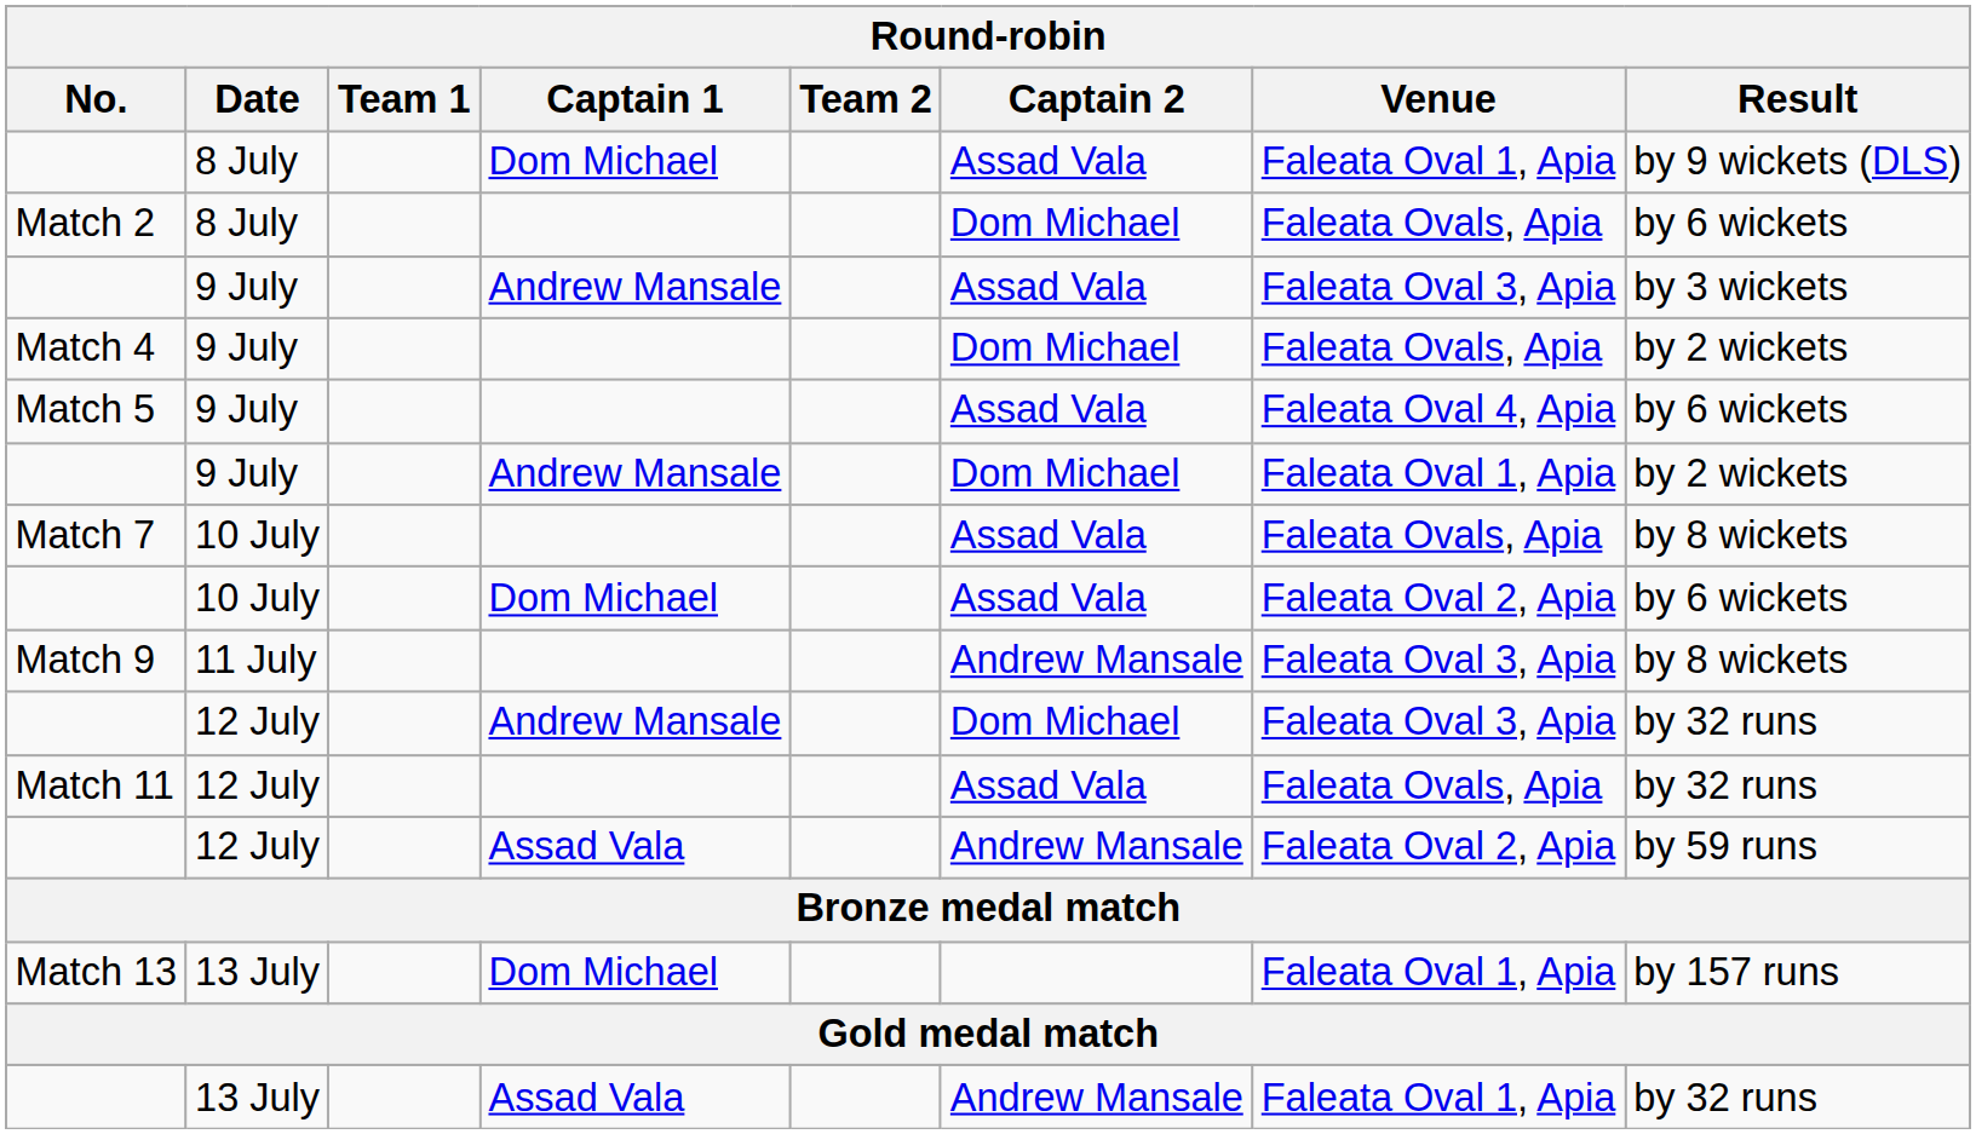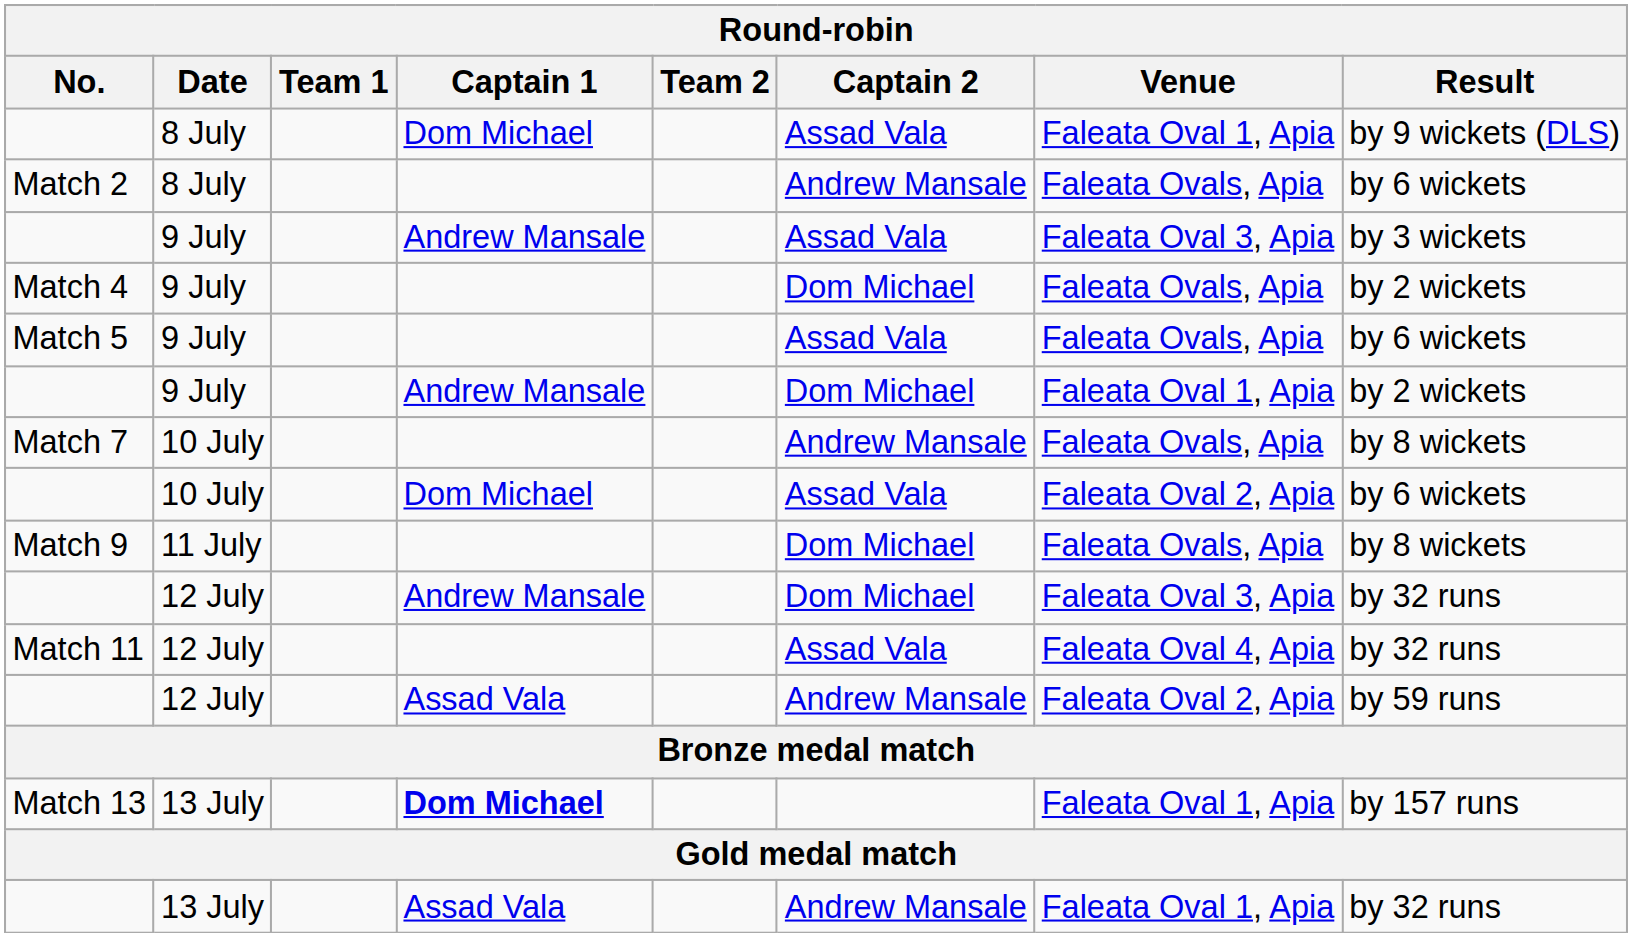 <table class="wikitable">
 <tr>
 <th colspan="8">Round-robin</th>
 </tr>
 <tr>
 <th>No.</th>
 <th>Date</th>
 <th>Team 1</th>
 <th>Captain 1</th>
 <th>Team 2</th>
 <th>Captain 2</th>
 <th>Venue</th>
 <th>Result</th>
 </tr>
 <tr>
 <td></td>
 <td>8 July</td>
 <td></td>
 <td><a href='#'>Dom Michael</a></td>
 <td></td>
 <td><a href='#'>Assad Vala</a></td>
 <td><a href='#'>Faleata Oval 1</a>, <a href='#'>Apia</a></td>
 <td> by 9 wickets (<a href='#'>DLS</a>)</td>
 </tr>
 <tr>
 <td>Match 2</td>
 <td>8 July</td>
 <td></td>
 <td></td>
 <td></td>
-<td><a href='#'>Dom Michael</a></td>
+<td><a href='#'>Andrew Mansale</a></td>
 <td><a href='#'>Faleata Ovals</a>, <a href='#'>Apia</a></td>
 <td> by 6 wickets</td>
 </tr>
 <tr>
 <td></td>
 <td>9 July</td>
 <td></td>
 <td><a href='#'>Andrew Mansale</a></td>
 <td></td>
 <td><a href='#'>Assad Vala</a></td>
 <td><a href='#'>Faleata Oval 3</a>, <a href='#'>Apia</a></td>
 <td> by 3 wickets</td>
 </tr>
 <tr>
 <td>Match 4</td>
 <td>9 July</td>
 <td></td>
 <td></td>
 <td></td>
 <td><a href='#'>Dom Michael</a></td>
 <td><a href='#'>Faleata Ovals</a>, <a href='#'>Apia</a></td>
 <td> by 2 wickets</td>
 </tr>
 <tr>
 <td>Match 5</td>
 <td>9 July</td>
 <td></td>
 <td></td>
 <td></td>
 <td><a href='#'>Assad Vala</a></td>
-<td><a href='#'>Faleata Oval 4</a>, <a href='#'>Apia</a></td>
+<td><a href='#'>Faleata Ovals</a>, <a href='#'>Apia</a></td>
 <td> by 6 wickets</td>
 </tr>
 <tr>
 <td></td>
 <td>9 July</td>
 <td></td>
 <td><a href='#'>Andrew Mansale</a></td>
 <td></td>
 <td><a href='#'>Dom Michael</a></td>
 <td><a href='#'>Faleata Oval 1</a>, <a href='#'>Apia</a></td>
 <td> by 2 wickets</td>
 </tr>
 <tr>
 <td>Match 7</td>
 <td>10 July</td>
 <td></td>
 <td></td>
 <td></td>
-<td><a href='#'>Assad Vala</a></td>
+<td><a href='#'>Andrew Mansale</a></td>
 <td><a href='#'>Faleata Ovals</a>, <a href='#'>Apia</a></td>
 <td> by 8 wickets</td>
 </tr>
 <tr>
 <td></td>
 <td>10 July</td>
 <td></td>
 <td><a href='#'>Dom Michael</a></td>
 <td></td>
 <td><a href='#'>Assad Vala</a></td>
 <td><a href='#'>Faleata Oval 2</a>, <a href='#'>Apia</a></td>
 <td> by 6 wickets</td>
 </tr>
 <tr>
 <td>Match 9</td>
 <td>11 July</td>
 <td></td>
 <td></td>
 <td></td>
-<td><a href='#'>Andrew Mansale</a></td>
-<td><a href='#'>Faleata Oval 3</a>, <a href='#'>Apia</a></td>
+<td><a href='#'>Dom Michael</a></td>
+<td><a href='#'>Faleata Ovals</a>, <a href='#'>Apia</a></td>
 <td> by 8 wickets</td>
 </tr>
 <tr>
 <td></td>
 <td>12 July</td>
 <td></td>
 <td><a href='#'>Andrew Mansale</a></td>
 <td></td>
 <td><a href='#'>Dom Michael</a></td>
 <td><a href='#'>Faleata Oval 3</a>, <a href='#'>Apia</a></td>
 <td> by 32 runs</td>
 </tr>
 <tr>
 <td>Match 11</td>
 <td>12 July</td>
 <td></td>
 <td></td>
 <td></td>
 <td><a href='#'>Assad Vala</a></td>
-<td><a href='#'>Faleata Ovals</a>, <a href='#'>Apia</a></td>
+<td><a href='#'>Faleata Oval 4</a>, <a href='#'>Apia</a></td>
 <td> by 32 runs</td>
 </tr>
 <tr>
 <td></td>
 <td>12 July</td>
 <td></td>
 <td><a href='#'>Assad Vala</a></td>
 <td></td>
 <td><a href='#'>Andrew Mansale</a></td>
 <td><a href='#'>Faleata Oval 2</a>, <a href='#'>Apia</a></td>
 <td> by 59 runs</td>
 </tr>
 <tr>
 <th colspan="8">Bronze medal match</th>
 </tr>
 <tr>
 <td>Match 13</td>
 <td>13 July</td>
 <td></td>
-<td><a href='#'>Dom Michael</a></td>
+<td><strong><a href='#'>Dom Michael</a></strong></td>
 <td></td>
 <td></td>
 <td><a href='#'>Faleata Oval 1</a>, <a href='#'>Apia</a></td>
 <td> by 157 runs</td>
 </tr>
 <tr>
 <th colspan="8">Gold medal match</th>
 </tr>
 <tr>
 <td></td>
 <td>13 July</td>
 <td></td>
 <td><a href='#'>Assad Vala</a></td>
 <td></td>
 <td><a href='#'>Andrew Mansale</a></td>
 <td><a href='#'>Faleata Oval 1</a>, <a href='#'>Apia</a></td>
 <td> by 32 runs</td>
 </tr>
 </table>
